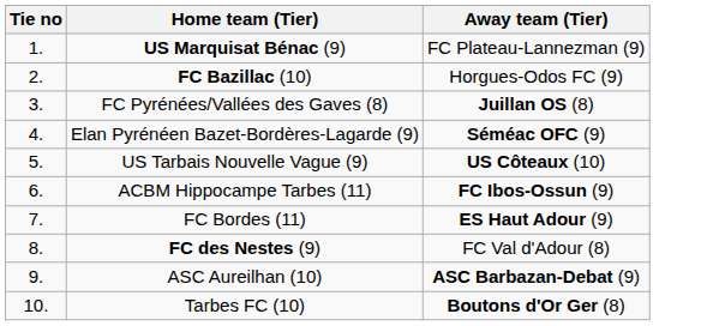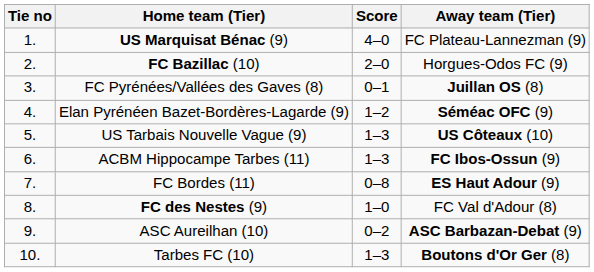 <table class="wikitable" style="text-align: center">
 <tr>
 <th>Tie no</th>
 <th>Home team (Tier)</th>
+<th>Score</th>
 <th>Away team (Tier)</th>
 </tr>
 <tr>
 <td>1.</td>
 <td><strong>US Marquisat Bénac</strong> (9)</td>
+<td>4–0</td>
 <td>FC Plateau-Lannezman (9)</td>
 </tr>
 <tr>
 <td>2.</td>
 <td><strong>FC Bazillac</strong> (10)</td>
+<td>2–0</td>
 <td>Horgues-Odos FC (9)</td>
 </tr>
 <tr>
 <td>3.</td>
 <td>FC Pyrénées/Vallées des Gaves (8)</td>
+<td>0–1</td>
 <td><strong>Juillan OS</strong> (8)</td>
 </tr>
 <tr>
 <td>4.</td>
 <td>Elan Pyrénéen Bazet-Bordères-Lagarde (9)</td>
+<td>1–2</td>
 <td><strong>Séméac OFC</strong> (9)</td>
 </tr>
 <tr>
 <td>5.</td>
 <td>US Tarbais Nouvelle Vague (9)</td>
+<td>1–3</td>
 <td><strong>US Côteaux</strong> (10)</td>
 </tr>
 <tr>
 <td>6.</td>
 <td>ACBM Hippocampe Tarbes (11)</td>
+<td>1–3</td>
 <td><strong>FC Ibos-Ossun</strong> (9)</td>
 </tr>
 <tr>
 <td>7.</td>
 <td>FC Bordes (11)</td>
+<td>0–8</td>
 <td><strong>ES Haut Adour</strong> (9)</td>
 </tr>
 <tr>
 <td>8.</td>
 <td><strong>FC des Nestes</strong> (9)</td>
+<td>1–0</td>
 <td>FC Val d'Adour (8)</td>
 </tr>
 <tr>
 <td>9.</td>
 <td>ASC Aureilhan (10)</td>
+<td>0–2</td>
 <td><strong>ASC Barbazan-Debat</strong> (9)</td>
 </tr>
 <tr>
 <td>10.</td>
 <td>Tarbes FC (10)</td>
+<td>1–3</td>
 <td><strong>Boutons d'Or Ger</strong> (8)</td>
 </tr>
 </table>
